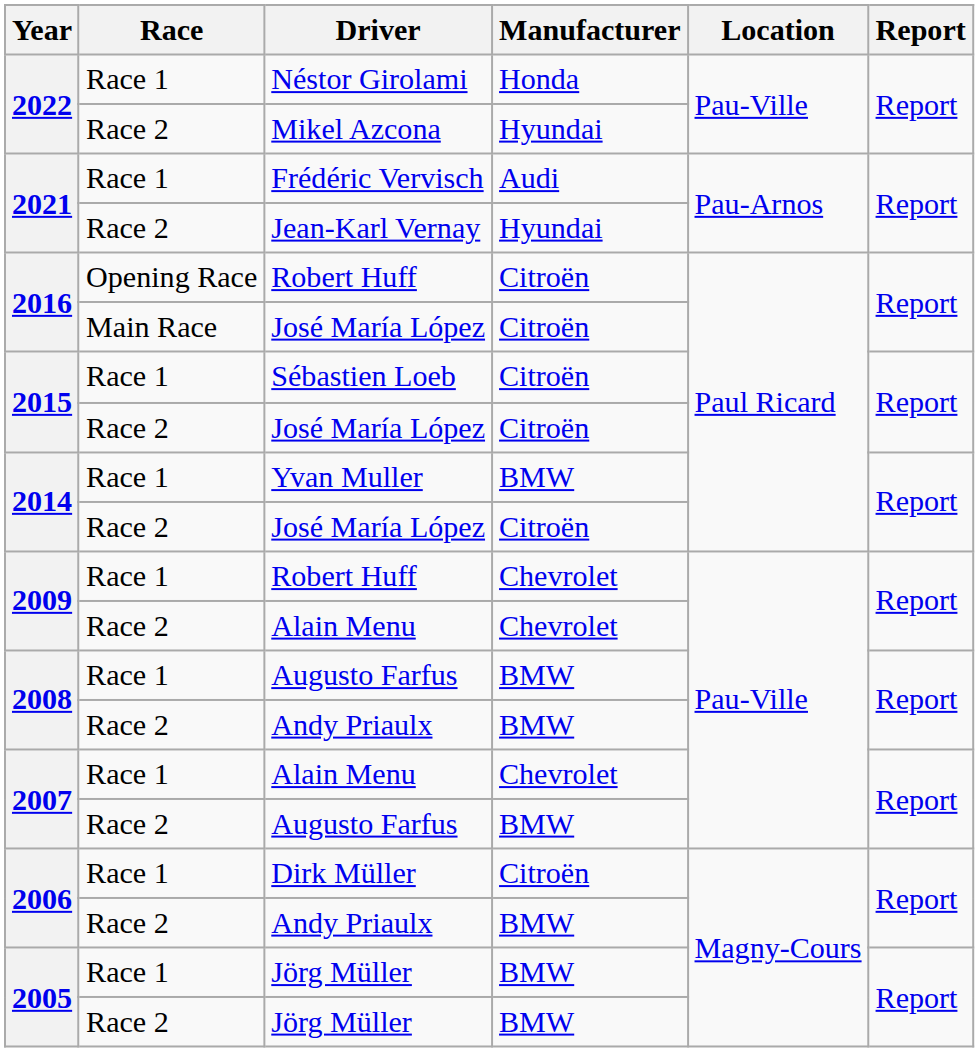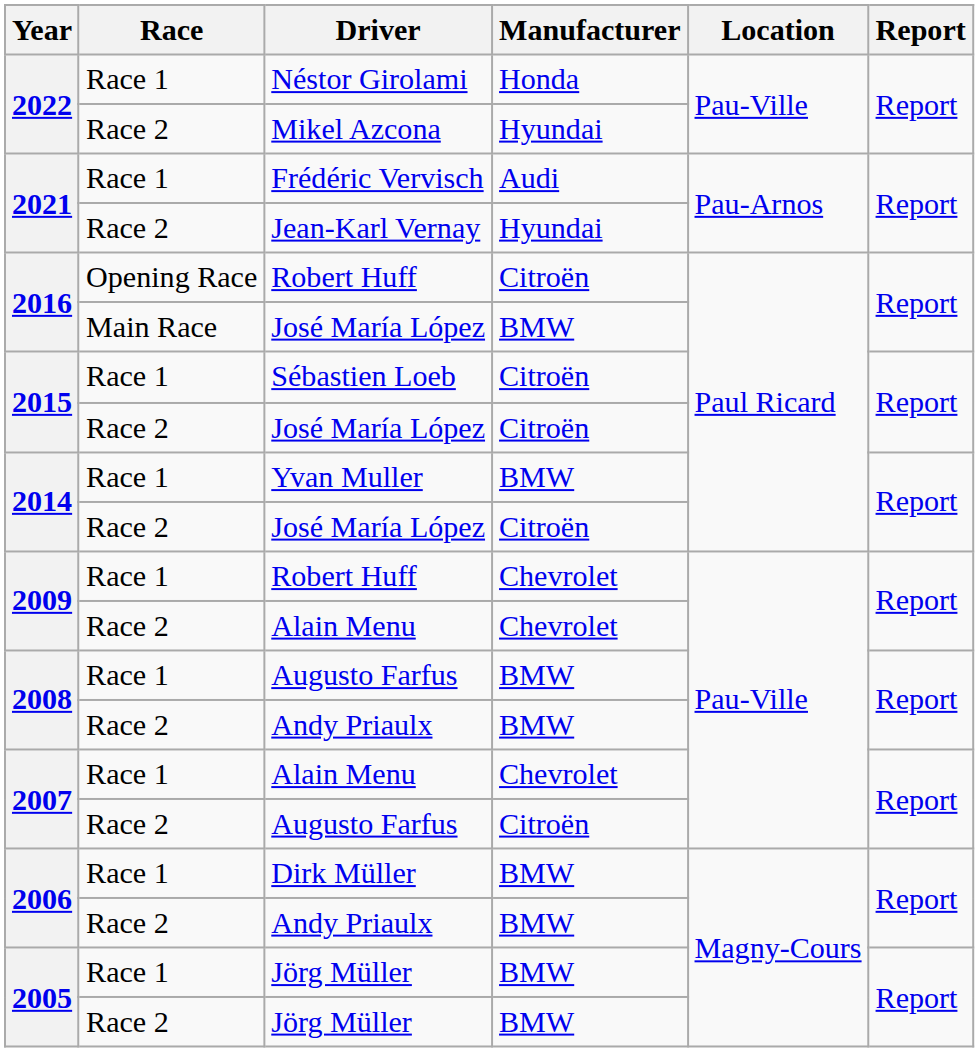 <table class="wikitable" style="font-size: 95%;">
 <tr>
 <th>Year</th>
 <th>Race</th>
 <th>Driver</th>
 <th>Manufacturer</th>
 <th>Location</th>
 <th>Report</th>
 </tr>
 <tr>
 <th rowspan=2><a href='#'>2022</a></th>
 <td>Race 1</td>
 <td> <a href='#'>Néstor Girolami</a></td>
 <td> <a href='#'>Honda</a></td>
 <td rowspan=2><a href='#'>Pau-Ville</a></td>
 <td rowspan=2><a href='#'>Report</a></td>
 </tr>
 <tr>
 <td>Race 2</td>
 <td> <a href='#'>Mikel Azcona</a></td>
 <td> <a href='#'>Hyundai</a></td>
 </tr>
 <tr>
 <th rowspan=2><a href='#'>2021</a></th>
 <td>Race 1</td>
 <td> <a href='#'>Frédéric Vervisch</a></td>
 <td> <a href='#'>Audi</a></td>
 <td rowspan=2><a href='#'>Pau-Arnos</a></td>
 <td rowspan=2><a href='#'>Report</a></td>
 </tr>
 <tr>
 <td>Race 2</td>
 <td> <a href='#'>Jean-Karl Vernay</a></td>
 <td> <a href='#'>Hyundai</a></td>
 </tr>
 <tr>
 <th rowspan=2><a href='#'>2016</a></th>
 <td>Opening Race</td>
 <td> <a href='#'>Robert Huff</a></td>
 <td> <a href='#'>Citroën</a></td>
 <td rowspan=6><a href='#'>Paul Ricard</a></td>
 <td rowspan=2><a href='#'>Report</a></td>
 </tr>
 <tr>
 <td>Main Race</td>
 <td> <a href='#'>José María López</a></td>
-<td> <a href='#'>Citroën</a></td>
+<td> <a href='#'>BMW</a></td>
 </tr>
 <tr>
 <th rowspan=2><a href='#'>2015</a></th>
 <td>Race 1</td>
 <td> <a href='#'>Sébastien Loeb</a></td>
 <td> <a href='#'>Citroën</a></td>
 <td rowspan=2><a href='#'>Report</a></td>
 </tr>
 <tr>
 <td>Race 2</td>
 <td> <a href='#'>José María López</a></td>
 <td> <a href='#'>Citroën</a></td>
 </tr>
 <tr>
 <th rowspan=2><a href='#'>2014</a></th>
 <td>Race 1</td>
 <td> <a href='#'>Yvan Muller</a></td>
 <td> <a href='#'>BMW</a></td>
 <td rowspan=2><a href='#'>Report</a></td>
 </tr>
 <tr>
 <td>Race 2</td>
 <td> <a href='#'>José María López</a></td>
 <td> <a href='#'>Citroën</a></td>
 </tr>
 <tr>
 <th rowspan=2><a href='#'>2009</a></th>
 <td>Race 1</td>
 <td> <a href='#'>Robert Huff</a></td>
 <td> <a href='#'>Chevrolet</a></td>
 <td rowspan=6><a href='#'>Pau-Ville</a></td>
 <td rowspan=2><a href='#'>Report</a></td>
 </tr>
 <tr>
 <td>Race 2</td>
 <td> <a href='#'>Alain Menu</a></td>
 <td> <a href='#'>Chevrolet</a></td>
 </tr>
 <tr>
 <th rowspan=2><a href='#'>2008</a></th>
 <td>Race 1</td>
 <td> <a href='#'>Augusto Farfus</a></td>
 <td> <a href='#'>BMW</a></td>
 <td rowspan=2><a href='#'>Report</a></td>
 </tr>
 <tr>
 <td>Race 2</td>
 <td> <a href='#'>Andy Priaulx</a></td>
 <td> <a href='#'>BMW</a></td>
 </tr>
 <tr>
 <th rowspan=2><a href='#'>2007</a></th>
 <td>Race 1</td>
 <td> <a href='#'>Alain Menu</a></td>
 <td> <a href='#'>Chevrolet</a></td>
 <td rowspan=2><a href='#'>Report</a></td>
 </tr>
 <tr>
 <td>Race 2</td>
 <td> <a href='#'>Augusto Farfus</a></td>
-<td> <a href='#'>BMW</a></td>
+<td> <a href='#'>Citroën</a></td>
 </tr>
 <tr>
 <th rowspan=2><a href='#'>2006</a></th>
 <td>Race 1</td>
 <td> <a href='#'>Dirk Müller</a></td>
-<td> <a href='#'>Citroën</a></td>
+<td> <a href='#'>BMW</a></td>
 <td rowspan=4><a href='#'>Magny-Cours</a></td>
 <td rowspan=2><a href='#'>Report</a></td>
 </tr>
 <tr>
 <td>Race 2</td>
 <td> <a href='#'>Andy Priaulx</a></td>
 <td> <a href='#'>BMW</a></td>
 </tr>
 <tr>
 <th rowspan=2><a href='#'>2005</a></th>
 <td>Race 1</td>
 <td> <a href='#'>Jörg Müller</a></td>
 <td> <a href='#'>BMW</a></td>
 <td rowspan=2><a href='#'>Report</a></td>
 </tr>
 <tr>
 <td>Race 2</td>
 <td> <a href='#'>Jörg Müller</a></td>
 <td> <a href='#'>BMW</a></td>
 </tr>
 </table>
